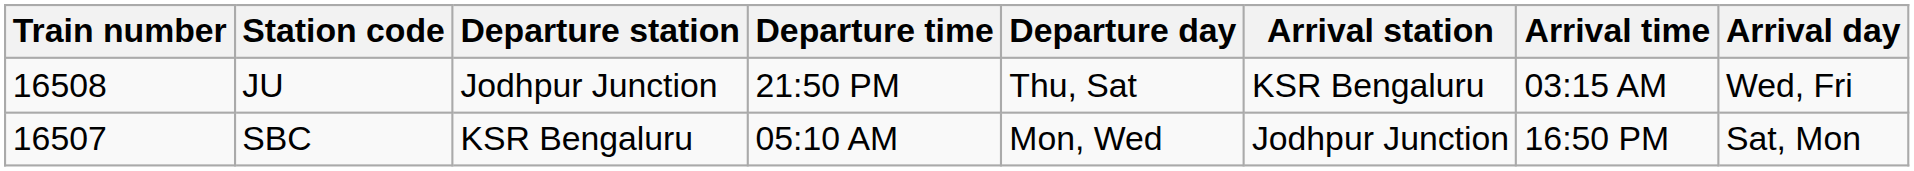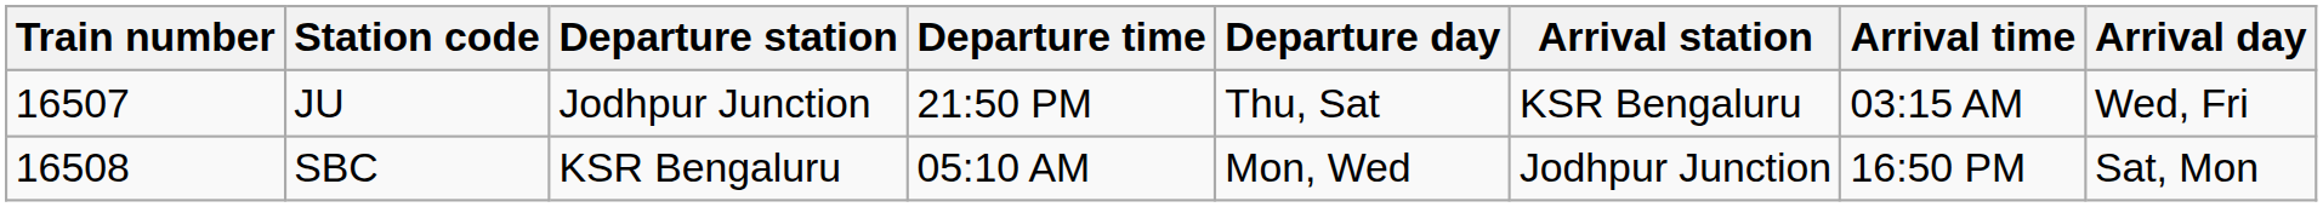 <table class="wikitable">
 <tr>
 <th>Train number</th>
 <th>Station code</th>
 <th>Departure station</th>
 <th>Departure time</th>
 <th>Departure day</th>
 <th>Arrival station</th>
 <th>Arrival time</th>
 <th>Arrival day</th>
 </tr>
 <tr>
-<td>16508</td>
+<td>16507</td>
 <td>JU</td>
 <td>Jodhpur Junction</td>
 <td>21:50 PM</td>
 <td>Thu, Sat</td>
 <td>KSR Bengaluru</td>
 <td>03:15 AM</td>
 <td>Wed, Fri</td>
 </tr>
 <tr>
-<td>16507</td>
+<td>16508</td>
 <td>SBC</td>
 <td>KSR Bengaluru</td>
 <td>05:10 AM</td>
 <td>Mon, Wed</td>
 <td>Jodhpur Junction</td>
 <td>16:50 PM</td>
 <td>Sat, Mon</td>
 </tr>
 </table>
